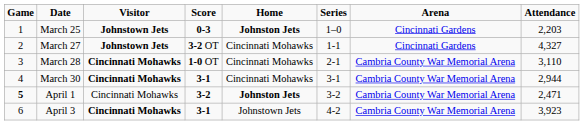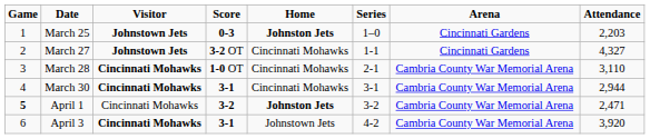 <table class="wikitable" width="70%">
 <tr align="center">
 <td><strong>Game</strong></td>
 <td><strong>Date</strong></td>
 <td><strong>Visitor</strong></td>
 <td><strong>Score</strong></td>
 <td><strong>Home</strong></td>
 <td><strong>Series</strong></td>
 <td><strong>Arena</strong></td>
 <td><strong>Attendance</strong></td>
 </tr>
 <tr align="center">
 <td>1</td>
 <td>March 25</td>
 <td><strong>Johnstown Jets</strong></td>
 <td><strong>0-3</strong></td>
 <td><strong>Johnston Jets</strong></td>
 <td>1–0</td>
 <td><a href='#'>Cincinnati Gardens</a></td>
 <td>2,203</td>
 </tr>
 <tr align="center">
 <td>2</td>
 <td>March 27</td>
 <td><strong>Johnstown Jets</strong></td>
 <td><strong>3-2</strong> OT</td>
 <td>Cincinnati Mohawks</td>
 <td>1-1</td>
 <td><a href='#'>Cincinnati Gardens</a></td>
 <td>4,327</td>
 </tr>
 <tr align="center">
 <td>3</td>
 <td>March 28</td>
 <td><strong>Cincinnati Mohawks</strong></td>
 <td><strong>1-0</strong> OT</td>
 <td>Cincinnati Mohawks</td>
 <td>2-1</td>
 <td><a href='#'>Cambria County War Memorial Arena</a></td>
 <td>3,110</td>
 </tr>
 <tr align="center">
 <td>4</td>
 <td>March 30</td>
 <td><strong>Cincinnati Mohawks</strong></td>
 <td><strong>3-1</strong></td>
 <td>Cincinnati Mohawks</td>
 <td>3-1</td>
 <td><a href='#'>Cambria County War Memorial Arena</a></td>
 <td>2,944</td>
 </tr>
 <tr align="center">
 <td><strong>5</strong></td>
 <td>April 1</td>
 <td>Cincinnati Mohawks</td>
 <td><strong>3-2</strong></td>
 <td><strong>Johnston Jets</strong></td>
 <td>3-2</td>
 <td><a href='#'>Cambria County War Memorial Arena</a></td>
 <td>2,471</td>
 </tr>
 <tr align="center">
 <td>6</td>
 <td>April 3</td>
 <td><strong>Cincinnati Mohawks</strong></td>
 <td><strong>3-1</strong></td>
 <td>Johnstown Jets</td>
 <td>4-2</td>
 <td><a href='#'>Cambria County War Memorial Arena</a></td>
-<td>3,923</td>
+<td>3,920</td>
 </tr>
 </table>
